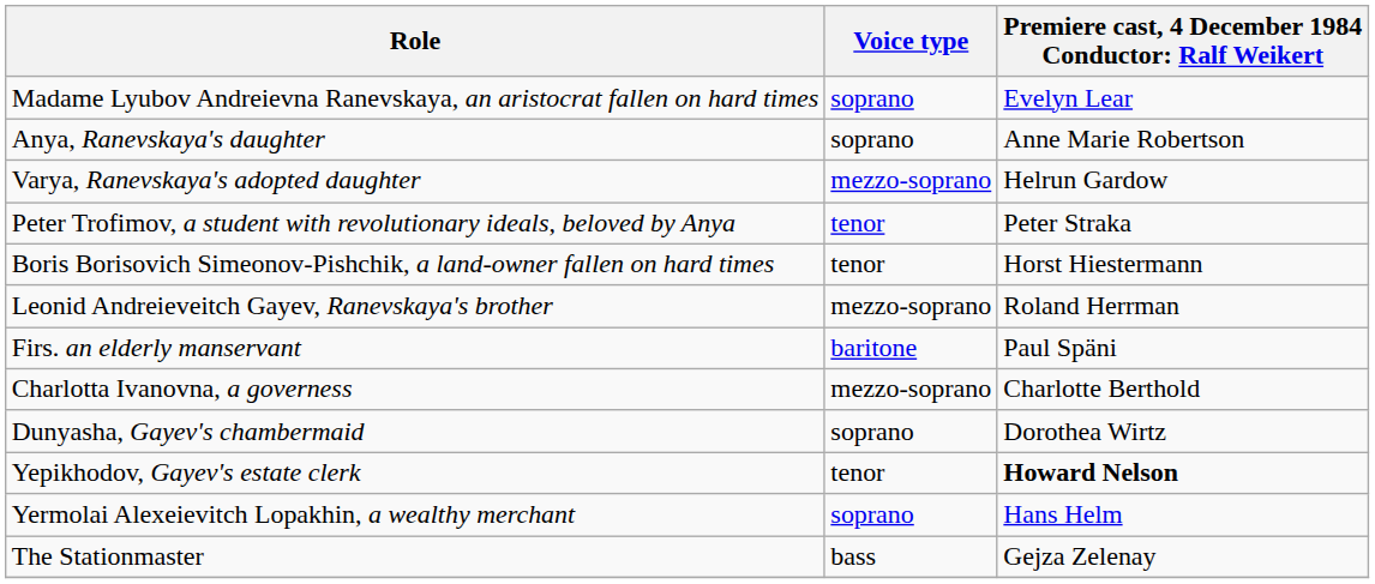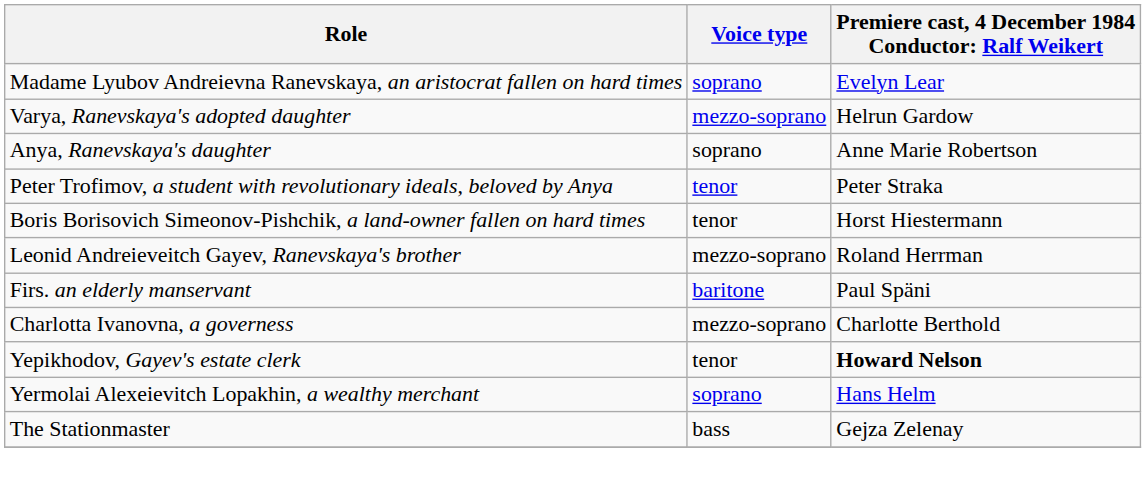 <table class="wikitable">
 <tr>
 <th>Role</th>
 <th><a href='#'>Voice type</a></th>
 <th>Premiere cast, 4 December 1984<br>Conductor: <a href='#'>Ralf Weikert</a></th>
 </tr>
 <tr>
 <td>Madame Lyubov Andreievna Ranevskaya, <em>an aristocrat fallen on hard times</em></td>
 <td><a href='#'>soprano</a></td>
 <td><a href='#'>Evelyn Lear</a></td>
 </tr>
 <tr>
+<td>Varya, <em>Ranevskaya's adopted daughter</em></td>
+<td><a href='#'>mezzo-soprano</a></td>
+<td>Helrun Gardow</td>
+</tr>
+<tr>
 <td>Anya, <em>Ranevskaya's daughter</em></td>
 <td>soprano</td>
 <td>Anne Marie Robertson</td>
-</tr>
-<tr>
-<td>Varya, <em>Ranevskaya's adopted daughter</em></td>
-<td><a href='#'>mezzo-soprano</a></td>
-<td>Helrun Gardow</td>
 </tr>
 <tr>
 <td>Peter Trofimov, <em>a student with revolutionary ideals, beloved by Anya</em></td>
 <td><a href='#'>tenor</a></td>
 <td>Peter Straka</td>
 </tr>
 <tr>
 <td>Boris Borisovich Simeonov-Pishchik, <em>a land-owner fallen on hard times</em></td>
 <td>tenor</td>
 <td>Horst Hiestermann</td>
 </tr>
 <tr>
 <td>Leonid Andreieveitch Gayev, <em>Ranevskaya's brother</em></td>
 <td>mezzo-soprano</td>
 <td>Roland Herrman</td>
 </tr>
 <tr>
 <td>Firs. <em>an elderly manservant</em></td>
 <td><a href='#'>baritone</a></td>
 <td>Paul Späni</td>
 </tr>
 <tr>
 <td>Charlotta Ivanovna, <em>a governess</em></td>
 <td>mezzo-soprano</td>
 <td>Charlotte Berthold</td>
 </tr>
 <tr>
-<td>Dunyasha, <em>Gayev's chambermaid</em></td>
-<td>soprano</td>
-<td>Dorothea Wirtz</td>
-</tr>
-<tr>
 <td>Yepikhodov, <em>Gayev's estate clerk</em></td>
 <td>tenor</td>
 <td><strong>Howard Nelson</strong></td>
 </tr>
 <tr>
 <td>Yermolai Alexeievitch Lopakhin, <em>a wealthy merchant</em></td>
 <td><a href='#'>soprano</a></td>
 <td><a href='#'>Hans Helm</a></td>
 </tr>
 <tr>
 <td>The Stationmaster</td>
 <td>bass</td>
 <td>Gejza Zelenay</td>
 </tr>
 <tr>
 </tr>
 </table>
